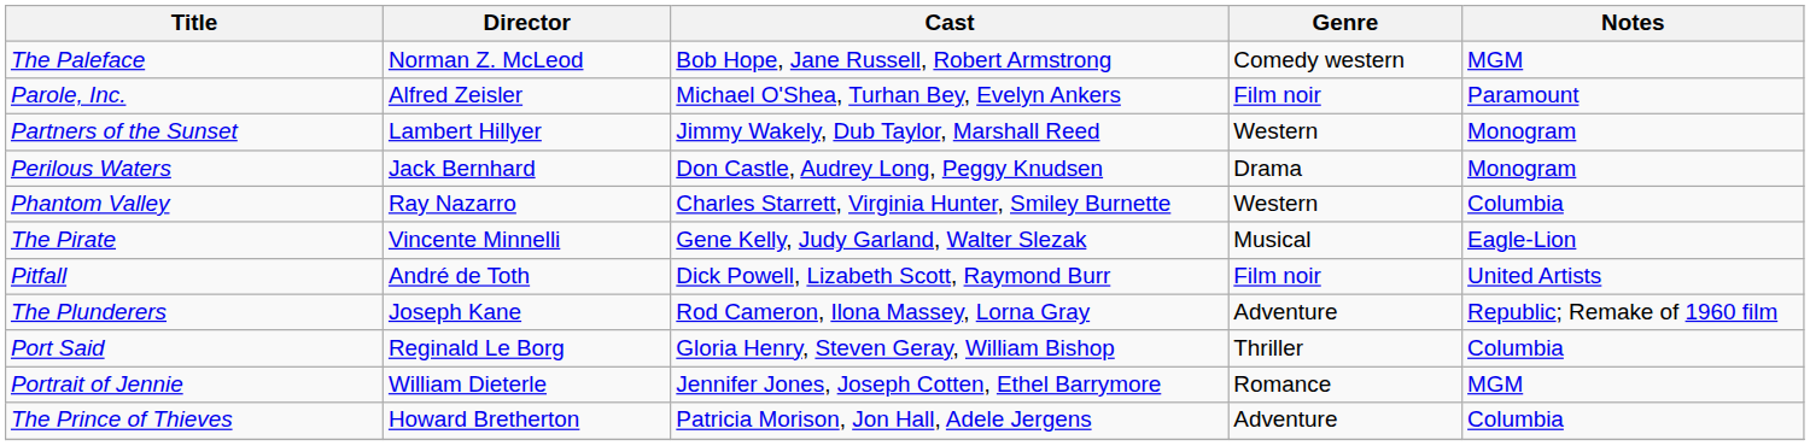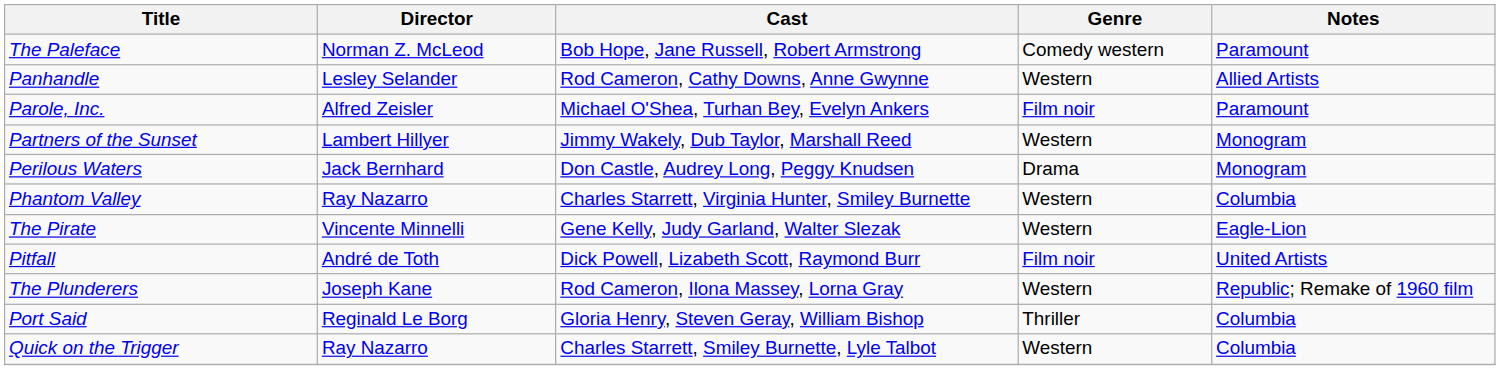 <table class="wikitable" style="width:100%;">
 <tr>
 <th style="width:21%;">Title</th>
 <th style="width:16%;">Director</th>
 <th style="width:31%;">Cast</th>
 <th style="width:13%;">Genre</th>
 <th style="width:19%;">Notes</th>
 </tr>
 <tr>
 <td><em><a href='#'>The Paleface</a></em></td>
 <td><a href='#'>Norman Z. McLeod</a></td>
 <td><a href='#'>Bob Hope</a>, <a href='#'>Jane Russell</a>, <a href='#'>Robert Armstrong</a></td>
 <td>Comedy western</td>
-<td><a href='#'>MGM</a></td>
+<td><a href='#'>Paramount</a></td>
+</tr>
+<tr>
+<td><em><a href='#'>Panhandle</a></em></td>
+<td><a href='#'>Lesley Selander</a></td>
+<td><a href='#'>Rod Cameron</a>, <a href='#'>Cathy Downs</a>, <a href='#'>Anne Gwynne</a></td>
+<td>Western</td>
+<td><a href='#'>Allied Artists</a></td>
 </tr>
 <tr>
 <td><em><a href='#'>Parole, Inc.</a></em></td>
 <td><a href='#'>Alfred Zeisler</a></td>
 <td><a href='#'>Michael O'Shea</a>, <a href='#'>Turhan Bey</a>, <a href='#'>Evelyn Ankers</a></td>
 <td><a href='#'>Film noir</a></td>
 <td><a href='#'>Paramount</a></td>
 </tr>
 <tr>
 <td><em><a href='#'>Partners of the Sunset</a></em></td>
 <td><a href='#'>Lambert Hillyer</a></td>
 <td><a href='#'>Jimmy Wakely</a>, <a href='#'>Dub Taylor</a>, <a href='#'>Marshall Reed</a></td>
 <td>Western</td>
 <td><a href='#'>Monogram</a></td>
 </tr>
 <tr>
 <td><em><a href='#'>Perilous Waters</a></em></td>
 <td><a href='#'>Jack Bernhard</a></td>
 <td><a href='#'>Don Castle</a>, <a href='#'>Audrey Long</a>, <a href='#'>Peggy Knudsen</a></td>
 <td>Drama</td>
 <td><a href='#'>Monogram</a></td>
 </tr>
 <tr>
 <td><em><a href='#'>Phantom Valley</a></em></td>
 <td><a href='#'>Ray Nazarro</a></td>
 <td><a href='#'>Charles Starrett</a>, <a href='#'>Virginia Hunter</a>, <a href='#'>Smiley Burnette</a></td>
 <td>Western</td>
 <td><a href='#'>Columbia</a></td>
 </tr>
 <tr>
 <td><em><a href='#'>The Pirate</a></em></td>
 <td><a href='#'>Vincente Minnelli</a></td>
 <td><a href='#'>Gene Kelly</a>, <a href='#'>Judy Garland</a>, <a href='#'>Walter Slezak</a></td>
-<td>Musical</td>
+<td>Western</td>
 <td><a href='#'>Eagle-Lion</a></td>
 </tr>
 <tr>
 <td><em><a href='#'>Pitfall</a></em></td>
 <td><a href='#'>André de Toth</a></td>
 <td><a href='#'>Dick Powell</a>, <a href='#'>Lizabeth Scott</a>, <a href='#'>Raymond Burr</a></td>
 <td><a href='#'>Film noir</a></td>
 <td><a href='#'>United Artists</a></td>
 </tr>
 <tr>
 <td><em><a href='#'>The Plunderers</a></em></td>
 <td><a href='#'>Joseph Kane</a></td>
 <td><a href='#'>Rod Cameron</a>, <a href='#'>Ilona Massey</a>, <a href='#'>Lorna Gray</a></td>
-<td>Adventure</td>
+<td>Western</td>
 <td><a href='#'>Republic</a>; Remake of <a href='#'>1960 film</a></td>
 </tr>
 <tr>
 <td><em><a href='#'>Port Said</a></em></td>
 <td><a href='#'>Reginald Le Borg</a></td>
 <td><a href='#'>Gloria Henry</a>, <a href='#'>Steven Geray</a>, <a href='#'>William Bishop</a></td>
 <td>Thriller</td>
 <td><a href='#'>Columbia</a></td>
 </tr>
 <tr>
-<td><em><a href='#'>Portrait of Jennie</a></em></td>
-<td><a href='#'>William Dieterle</a></td>
-<td><a href='#'>Jennifer Jones</a>, <a href='#'>Joseph Cotten</a>, <a href='#'>Ethel Barrymore</a></td>
-<td>Romance</td>
-<td><a href='#'>MGM</a></td>
-</tr>
-<tr>
-<td><em><a href='#'>The Prince of Thieves</a></em></td>
-<td><a href='#'>Howard Bretherton</a></td>
-<td><a href='#'>Patricia Morison</a>, <a href='#'>Jon Hall</a>, <a href='#'>Adele Jergens</a></td>
-<td>Adventure</td>
+<td><em><a href='#'>Quick on the Trigger</a></em></td>
+<td><a href='#'>Ray Nazarro</a></td>
+<td><a href='#'>Charles Starrett</a>, <a href='#'>Smiley Burnette</a>, <a href='#'>Lyle Talbot</a></td>
+<td>Western</td>
 <td><a href='#'>Columbia</a></td>
 </tr>
 <tr>
 </tr>
 </table>
